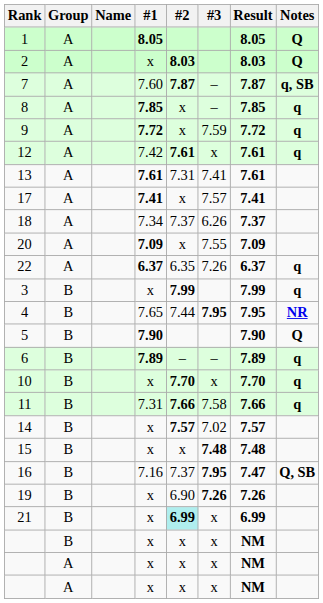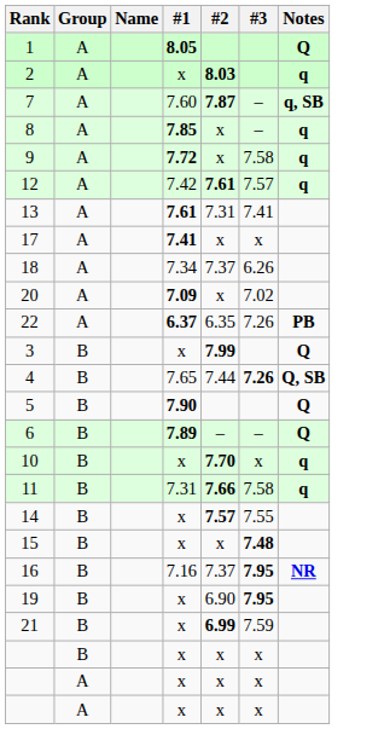 <table class="wikitable sortable" style="text-align:center">
 <tr>
 <th>Rank</th>
 <th>Group</th>
 <th>Name</th>
 <th>#1</th>
 <th>#2</th>
 <th>#3</th>
-<th>Result</th>
 <th>Notes</th>
 </tr>
 <tr bgcolor=#ccffcc>
 <td>1</td>
 <td>A</td>
 <td align="left"></td>
 <td><strong>8.05</strong></td>
 <td></td>
 <td></td>
-<td><strong>8.05</strong></td>
 <td><strong>Q</strong></td>
 </tr>
 <tr bgcolor=#ccffcc>
 <td>2</td>
 <td>A</td>
 <td align="left"></td>
 <td>x</td>
 <td><strong>8.03</strong></td>
 <td></td>
-<td><strong>8.03</strong></td>
-<td><strong>Q</strong></td>
+<td><strong>q</strong></td>
 </tr>
 <tr bgcolor=#ddffdd>
 <td>7</td>
 <td>A</td>
 <td align="left"></td>
 <td>7.60</td>
 <td><strong>7.87</strong></td>
 <td>–</td>
-<td><strong>7.87</strong></td>
 <td><strong>q, SB</strong></td>
 </tr>
 <tr bgcolor=#ddffdd>
 <td>8</td>
 <td>A</td>
 <td align="left"></td>
 <td><strong>7.85</strong></td>
 <td>x</td>
 <td>–</td>
-<td><strong>7.85</strong></td>
 <td><strong>q</strong></td>
 </tr>
 <tr bgcolor=#ddffdd>
 <td>9</td>
 <td>A</td>
 <td align="left"></td>
 <td><strong>7.72</strong></td>
 <td>x</td>
-<td>7.59</td>
-<td><strong>7.72</strong></td>
+<td>7.58</td>
 <td><strong>q</strong></td>
 </tr>
 <tr bgcolor=#ddffdd>
 <td>12</td>
 <td>A</td>
 <td align="left"></td>
 <td>7.42</td>
 <td><strong>7.61</strong></td>
-<td>x</td>
-<td><strong>7.61</strong></td>
+<td>7.57</td>
 <td><strong>q</strong></td>
 </tr>
 <tr>
 <td>13</td>
 <td>A</td>
 <td align="left"></td>
 <td><strong>7.61</strong></td>
 <td>7.31</td>
 <td>7.41</td>
-<td><strong>7.61</strong></td>
 <td></td>
 </tr>
 <tr>
 <td>17</td>
 <td>A</td>
 <td align="left"></td>
 <td><strong>7.41</strong></td>
 <td>x</td>
-<td>7.57</td>
-<td><strong>7.41</strong></td>
+<td>x</td>
 <td></td>
 </tr>
 <tr>
 <td>18</td>
 <td>A</td>
 <td align="left"></td>
 <td>7.34</td>
 <td>7.37</td>
 <td>6.26</td>
-<td><strong>7.37</strong></td>
 <td></td>
 </tr>
 <tr>
 <td>20</td>
 <td>A</td>
 <td align="left"></td>
 <td><strong>7.09</strong></td>
 <td>x</td>
-<td>7.55</td>
-<td><strong>7.09</strong></td>
+<td>7.02</td>
 <td></td>
 </tr>
 <tr>
 <td>22</td>
 <td>A</td>
 <td align="left"></td>
 <td><strong>6.37</strong></td>
 <td>6.35</td>
 <td>7.26</td>
-<td><strong>6.37</strong></td>
-<td><strong>q</strong></td>
+<td><strong>PB</strong></td>
 </tr>
 <tr -bgcolor=#ccffcc>
 <td>3</td>
 <td>B</td>
 <td align="left"></td>
 <td>x</td>
 <td><strong>7.99</strong></td>
 <td></td>
-<td><strong>7.99</strong></td>
-<td><strong>q</strong></td>
+<td><strong>Q</strong></td>
 </tr>
 <tr -bgcolor=#ccffcc>
 <td>4</td>
 <td>B</td>
 <td align="left"></td>
 <td>7.65</td>
 <td>7.44</td>
-<td><strong>7.95</strong></td>
-<td><strong>7.95</strong></td>
-<td><strong><a href='#'>NR</a></strong></td>
+<td><strong>7.26</strong></td>
+<td><strong>Q, SB</strong></td>
 </tr>
 <tr -bgcolor=#ccffcc>
 <td>5</td>
 <td>B</td>
 <td align="left"></td>
 <td><strong>7.90</strong></td>
 <td></td>
 <td></td>
-<td><strong>7.90</strong></td>
 <td><strong>Q</strong></td>
 </tr>
 <tr bgcolor=#ddffdd>
 <td>6</td>
 <td>B</td>
 <td align="left"></td>
 <td><strong>7.89</strong></td>
 <td>–</td>
 <td>–</td>
-<td><strong>7.89</strong></td>
-<td><strong>q</strong></td>
+<td><strong>Q</strong></td>
 </tr>
 <tr bgcolor=#ddffdd>
 <td>10</td>
 <td>B</td>
 <td align="left"></td>
 <td>x</td>
 <td><strong>7.70</strong></td>
 <td>x</td>
-<td><strong>7.70</strong></td>
 <td><strong>q</strong></td>
 </tr>
 <tr bgcolor=#ddffdd>
 <td>11</td>
 <td>B</td>
 <td align="left"></td>
 <td>7.31</td>
 <td><strong>7.66</strong></td>
 <td>7.58</td>
-<td><strong>7.66</strong></td>
 <td><strong>q</strong></td>
 </tr>
 <tr>
 <td>14</td>
 <td>B</td>
 <td align="left"></td>
 <td>x</td>
 <td><strong>7.57</strong></td>
-<td>7.02</td>
-<td><strong>7.57</strong></td>
+<td>7.55</td>
 <td></td>
 </tr>
 <tr>
 <td>15</td>
 <td>B</td>
 <td align="left"></td>
 <td>x</td>
 <td>x</td>
-<td><strong>7.48</strong></td>
 <td><strong>7.48</strong></td>
 <td></td>
 </tr>
 <tr>
 <td>16</td>
 <td>B</td>
 <td align="left"></td>
 <td>7.16</td>
 <td>7.37</td>
 <td><strong>7.95</strong></td>
-<td><strong>7.47</strong></td>
-<td><strong>Q, SB</strong></td>
+<td><strong><a href='#'>NR</a></strong></td>
 </tr>
 <tr>
 <td>19</td>
 <td>B</td>
 <td align="left"></td>
 <td>x</td>
 <td>6.90</td>
-<td><strong>7.26</strong></td>
-<td><strong>7.26</strong></td>
+<td><strong>7.95</strong></td>
 <td></td>
 </tr>
 <tr>
 <td>21</td>
 <td>B</td>
 <td align="left"></td>
 <td>x</td>
-<td style="background: paleturquoise;"><strong>6.99</strong></td>
-<td>x</td>
 <td><strong>6.99</strong></td>
+<td>7.59</td>
 <td></td>
 </tr>
 <tr>
 <td></td>
 <td>B</td>
 <td align="left"></td>
 <td>x</td>
 <td>x</td>
 <td>x</td>
-<td><strong>NM</strong></td>
 <td></td>
 </tr>
 <tr>
 <td></td>
 <td>A</td>
 <td align="left"></td>
 <td>x</td>
 <td>x</td>
 <td>x</td>
-<td><strong>NM</strong></td>
 <td></td>
 </tr>
 <tr>
 <td></td>
 <td>A</td>
 <td align="left"></td>
 <td>x</td>
 <td>x</td>
 <td>x</td>
-<td><strong>NM</strong></td>
 <td></td>
 </tr>
 </table>
